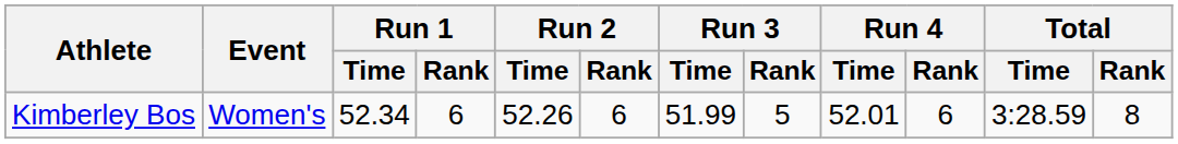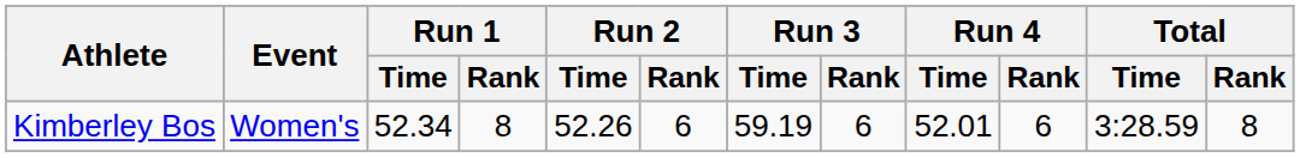 <table class="wikitable" style="font-size:90%">
 <tr>
 <th rowspan="2">Athlete</th>
 <th rowspan="2">Event</th>
 <th colspan="2">Run 1</th>
 <th colspan="2">Run 2</th>
 <th colspan="2">Run 3</th>
 <th colspan="2">Run 4</th>
 <th colspan="2">Total</th>
 </tr>
 <tr style="font-size:95%">
 <th>Time</th>
 <th>Rank</th>
 <th>Time</th>
 <th>Rank</th>
 <th>Time</th>
 <th>Rank</th>
 <th>Time</th>
 <th>Rank</th>
 <th>Time</th>
 <th>Rank</th>
 </tr>
 <tr align=center>
 <td align=left><a href='#'>Kimberley Bos</a></td>
 <td align=left><a href='#'>Women's</a></td>
 <td>52.34</td>
-<td>6</td>
+<td>8</td>
 <td>52.26</td>
 <td>6</td>
-<td>51.99</td>
-<td>5</td>
+<td>59.19</td>
+<td>6</td>
 <td>52.01</td>
 <td>6</td>
 <td>3:28.59</td>
 <td>8</td>
 </tr>
 </table>
